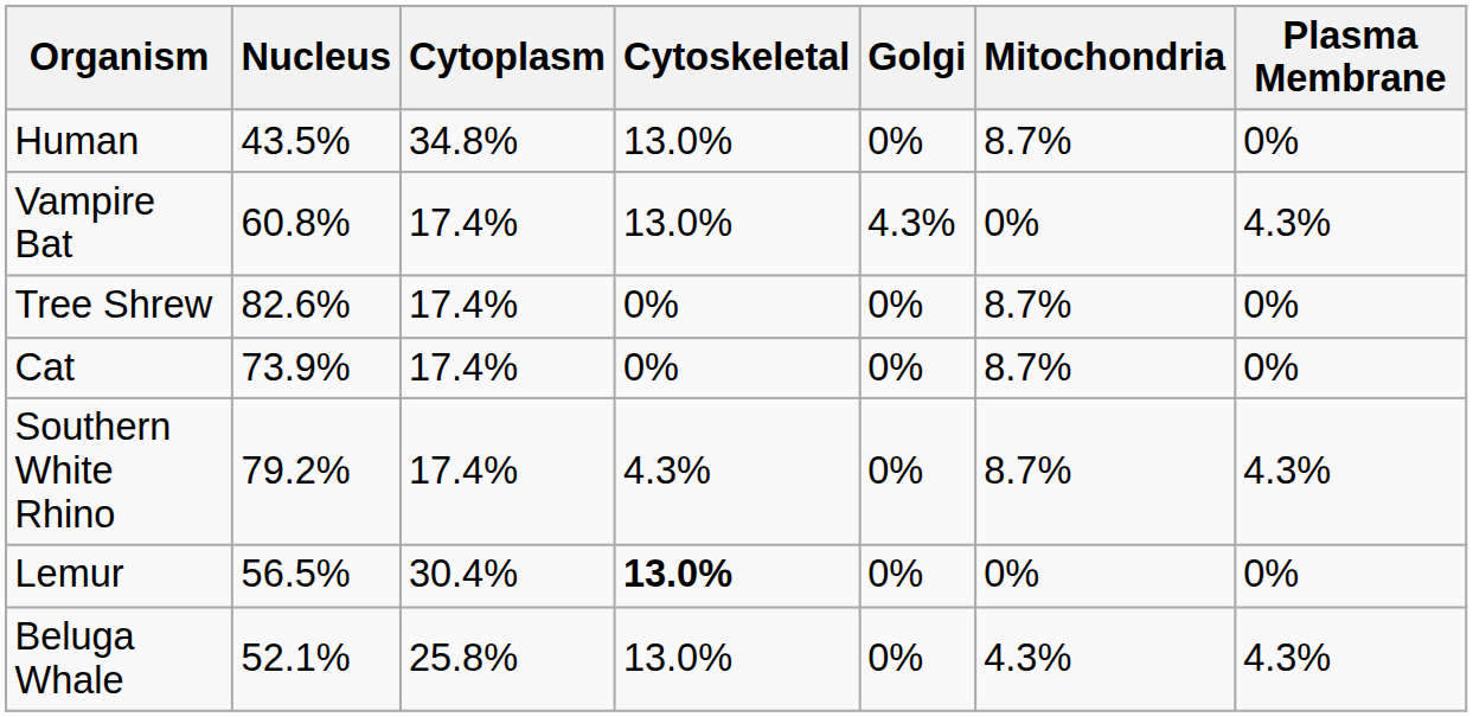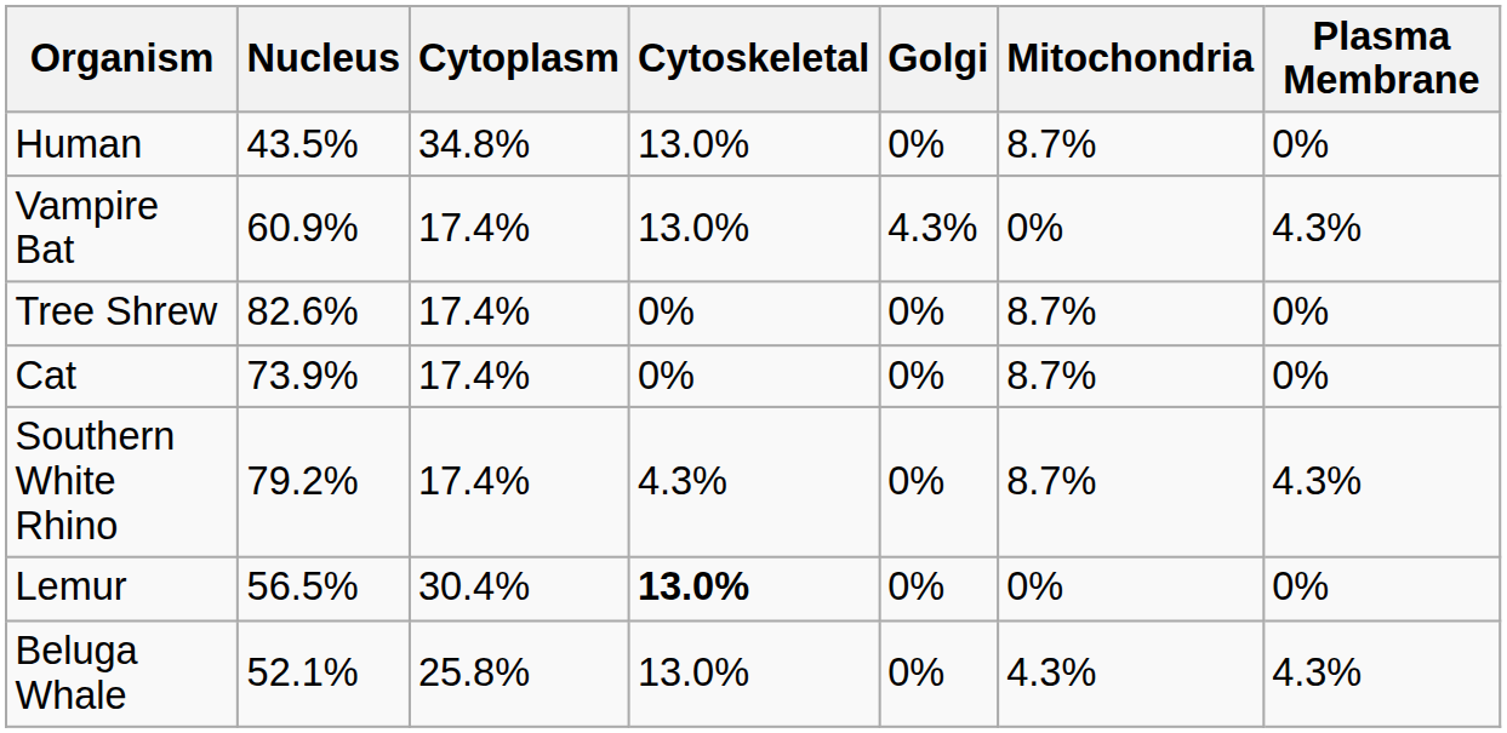 <table class="wikitable">
 <tr>
 <th>Organism</th>
 <th>Nucleus</th>
 <th>Cytoplasm</th>
 <th>Cytoskeletal</th>
 <th>Golgi</th>
 <th>Mitochondria</th>
 <th>Plasma Membrane</th>
 </tr>
 <tr>
 <td>Human</td>
 <td>43.5%</td>
 <td>34.8%</td>
 <td>13.0%</td>
 <td>0%</td>
 <td>8.7%</td>
 <td>0%</td>
 </tr>
 <tr>
 <td>Vampire Bat</td>
-<td>60.8%</td>
+<td>60.9%</td>
 <td>17.4%</td>
 <td>13.0%</td>
 <td>4.3%</td>
 <td>0%</td>
 <td>4.3%</td>
 </tr>
 <tr>
 <td>Tree Shrew</td>
 <td>82.6%</td>
 <td>17.4%</td>
 <td>0%</td>
 <td>0%</td>
 <td>8.7%</td>
 <td>0%</td>
 </tr>
 <tr>
 <td>Cat</td>
 <td>73.9%</td>
 <td>17.4%</td>
 <td>0%</td>
 <td>0%</td>
 <td>8.7%</td>
 <td>0%</td>
 </tr>
 <tr>
 <td>Southern White Rhino</td>
 <td>79.2%</td>
 <td>17.4%</td>
 <td>4.3%</td>
 <td>0%</td>
 <td>8.7%</td>
 <td>4.3%</td>
 </tr>
 <tr>
 <td>Lemur</td>
 <td>56.5%</td>
 <td>30.4%</td>
 <td><strong>13.0%</strong></td>
 <td>0%</td>
 <td>0%</td>
 <td>0%</td>
 </tr>
 <tr>
 <td>Beluga Whale</td>
 <td>52.1%</td>
 <td>25.8%</td>
 <td>13.0%</td>
 <td>0%</td>
 <td>4.3%</td>
 <td>4.3%</td>
 </tr>
 </table>
